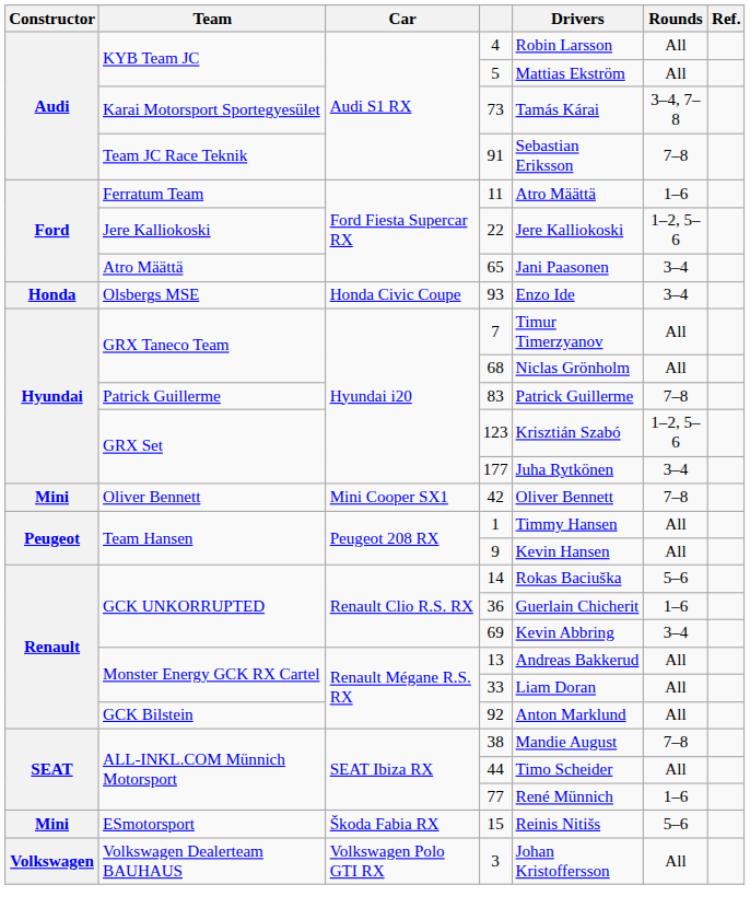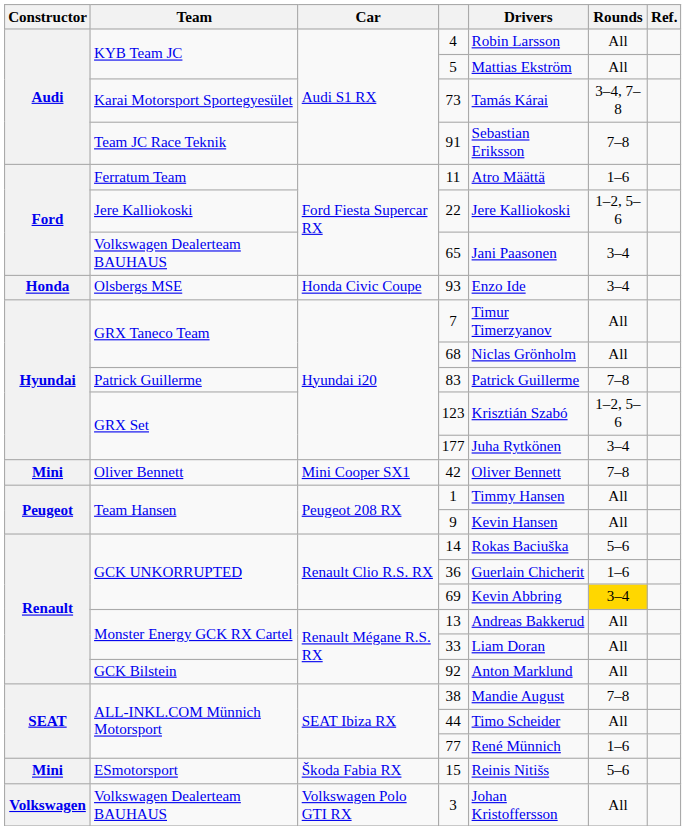 <table class="wikitable" style="font-size:85%;">
 <tr>
 <th>Constructor</th>
 <th>Team</th>
 <th>Car</th>
 <th></th>
 <th>Drivers</th>
 <th>Rounds</th>
 <th>Ref.</th>
 </tr>
 <tr>
 <th rowspan="4"><a href='#'>Audi</a></th>
 <td rowspan=2> <a href='#'>KYB Team JC</a></td>
 <td rowspan="4"><a href='#'>Audi S1 RX</a></td>
 <td align=center>4</td>
 <td> <a href='#'>Robin Larsson</a></td>
 <td align=center>All</td>
 <td></td>
 </tr>
 <tr>
 <td align=center>5</td>
 <td> <a href='#'>Mattias Ekström</a></td>
 <td align="center">All</td>
 <td></td>
 </tr>
 <tr>
 <td rowspan=1> <a href='#'>Karai Motorsport Sportegyesület</a></td>
 <td align=center>73</td>
 <td> <a href='#'>Tamás Kárai</a></td>
 <td align=center>3–4, 7–8</td>
 <td align=center></td>
 </tr>
 <tr>
 <td rowspan=1> <a href='#'>Team JC Race Teknik</a></td>
 <td align=center>91</td>
 <td> <a href='#'>Sebastian Eriksson</a></td>
 <td align=center>7–8</td>
 <td align=center></td>
 </tr>
 <tr>
 <th rowspan=3><a href='#'>Ford</a></th>
 <td rowspan=1> <a href='#'>Ferratum Team</a></td>
 <td rowspan=3><a href='#'>Ford Fiesta Supercar RX</a></td>
 <td align=center>11</td>
 <td> <a href='#'>Atro Määttä</a></td>
 <td align=center>1–6</td>
 <td align=center></td>
 </tr>
 <tr>
 <td rowspan=1> <a href='#'>Jere Kalliokoski</a></td>
 <td align=center>22</td>
 <td> <a href='#'>Jere Kalliokoski</a></td>
 <td align=center>1–2, 5–6</td>
 <td align=center></td>
 </tr>
 <tr>
-<td rowspan=1> <a href='#'>Atro Määttä</a></td>
+<td> <a href='#'>Volkswagen Dealerteam BAUHAUS</a></td>
 <td align=center>65</td>
 <td> <a href='#'>Jani Paasonen</a></td>
 <td align=center>3–4</td>
 <td align=center></td>
 </tr>
 <tr>
 <th><a href='#'>Honda</a></th>
 <td rowspan=1> <a href='#'>Olsbergs MSE</a></td>
 <td><a href='#'>Honda Civic Coupe</a></td>
 <td align=center>93</td>
 <td> <a href='#'>Enzo Ide</a></td>
 <td align=center>3–4</td>
 <td align=center></td>
 </tr>
 <tr>
 <th rowspan="5"><a href='#'>Hyundai</a></th>
 <td rowspan=2> <a href='#'>GRX Taneco Team</a></td>
 <td rowspan="5"><a href='#'>Hyundai i20</a></td>
 <td align=center>7</td>
 <td> <a href='#'>Timur Timerzyanov</a></td>
 <td align=center>All</td>
 <td align=center></td>
 </tr>
 <tr>
 <td align=center>68</td>
 <td> <a href='#'>Niclas Grönholm</a></td>
 <td align=center>All</td>
 <td align=center></td>
 </tr>
 <tr>
 <td rowspan=1> <a href='#'>Patrick Guillerme</a></td>
 <td align=center>83</td>
 <td> <a href='#'>Patrick Guillerme</a></td>
 <td align=center>7–8</td>
 <td align=center></td>
 </tr>
 <tr>
 <td rowspan="2"> <a href='#'>GRX Set</a></td>
 <td align=center>123</td>
 <td> <a href='#'>Krisztián Szabó</a></td>
 <td align=center>1–2, 5–6</td>
 <td align=center></td>
 </tr>
 <tr>
 <td align=center>177</td>
 <td> <a href='#'>Juha Rytkönen</a></td>
 <td align=center>3–4</td>
 <td align=center></td>
 </tr>
 <tr>
 <th><a href='#'>Mini</a></th>
 <td> <a href='#'>Oliver Bennett</a></td>
 <td><a href='#'>Mini Cooper SX1</a></td>
 <td align=center>42</td>
 <td> <a href='#'>Oliver Bennett</a></td>
 <td align=center>7–8</td>
 <td align=center></td>
 </tr>
 <tr>
 <th rowspan="2"><a href='#'>Peugeot</a></th>
 <td rowspan="2"> <a href='#'>Team Hansen</a></td>
 <td rowspan="2"><a href='#'>Peugeot 208 RX</a></td>
 <td align=center>1</td>
 <td> <a href='#'>Timmy Hansen</a></td>
 <td align=center>All</td>
 <td align=center></td>
 </tr>
 <tr>
 <td align=center>9</td>
 <td> <a href='#'>Kevin Hansen</a></td>
 <td align=center>All</td>
 <td align=center></td>
 </tr>
 <tr>
 <th rowspan=6><a href='#'>Renault</a></th>
 <td rowspan=3> <a href='#'>GCK UNKORRUPTED</a></td>
 <td rowspan=3><a href='#'>Renault Clio R.S. RX</a></td>
 <td align=center>14</td>
 <td> <a href='#'>Rokas Baciuška</a></td>
 <td align=center>5–6</td>
 <td align=center></td>
 </tr>
 <tr>
 <td align=center>36</td>
 <td> <a href='#'>Guerlain Chicherit</a></td>
 <td align=center>1–6</td>
 <td align=center></td>
 </tr>
 <tr>
 <td align=center>69</td>
 <td> <a href='#'>Kevin Abbring</a></td>
-<td align=center>3–4</td>
+<td align=center style="background: gold;">3–4</td>
 <td align=center></td>
 </tr>
 <tr>
 <td rowspan=2> <a href='#'>Monster Energy GCK RX Cartel</a></td>
 <td rowspan=3><a href='#'>Renault Mégane R.S. RX</a></td>
 <td align=center>13</td>
 <td> <a href='#'>Andreas Bakkerud</a></td>
 <td align=center>All</td>
 <td align=center></td>
 </tr>
 <tr>
 <td align=center>33</td>
 <td> <a href='#'>Liam Doran</a></td>
 <td align=center>All</td>
 <td align=center></td>
 </tr>
 <tr>
 <td> <a href='#'>GCK Bilstein</a></td>
 <td align=center>92</td>
 <td> <a href='#'>Anton Marklund</a></td>
 <td align=center>All</td>
 <td align=center></td>
 </tr>
 <tr>
 <th rowspan=3><a href='#'>SEAT</a></th>
 <td rowspan=3> <a href='#'>ALL-INKL.COM Münnich Motorsport</a></td>
 <td rowspan=3><a href='#'>SEAT Ibiza RX</a></td>
 <td align=center>38</td>
 <td> <a href='#'>Mandie August</a></td>
 <td align=center>7–8</td>
 <td align=center></td>
 </tr>
 <tr>
 <td align=center>44</td>
 <td> <a href='#'>Timo Scheider</a></td>
 <td align=center>All</td>
 <td align=center></td>
 </tr>
 <tr>
 <td align=center>77</td>
 <td> <a href='#'>René Münnich</a></td>
 <td align=center>1–6</td>
 <td align=center></td>
 </tr>
 <tr>
 <th><a href='#'>Mini</a></th>
 <td> <a href='#'>ESmotorsport</a></td>
 <td><a href='#'>Škoda Fabia RX</a></td>
 <td align=center>15</td>
 <td> <a href='#'>Reinis Nitišs</a></td>
 <td align=center>5–6</td>
 <td align=center></td>
 </tr>
 <tr>
 <th><a href='#'>Volkswagen</a></th>
 <td> <a href='#'>Volkswagen Dealerteam BAUHAUS</a></td>
 <td><a href='#'>Volkswagen Polo GTI RX</a></td>
 <td align=center>3</td>
 <td> <a href='#'>Johan Kristoffersson</a></td>
 <td align=center>All</td>
 <td align=center></td>
 </tr>
 </table>
